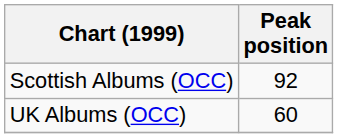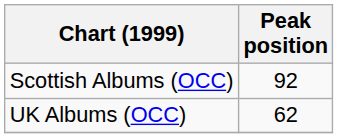 <table class="wikitable sortable">
 <tr>
 <th>Chart (1999)</th>
 <th>Peak<br>position</th>
 </tr>
 <tr>
 <td>Scottish Albums (<a href='#'>OCC</a>)</td>
 <td style="text-align:center;">92</td>
 </tr>
 <tr>
 <td>UK Albums (<a href='#'>OCC</a>)</td>
-<td style="text-align:center;">60</td>
+<td style="text-align:center;">62</td>
 </tr>
 <tr>
 </tr>
 </table>
